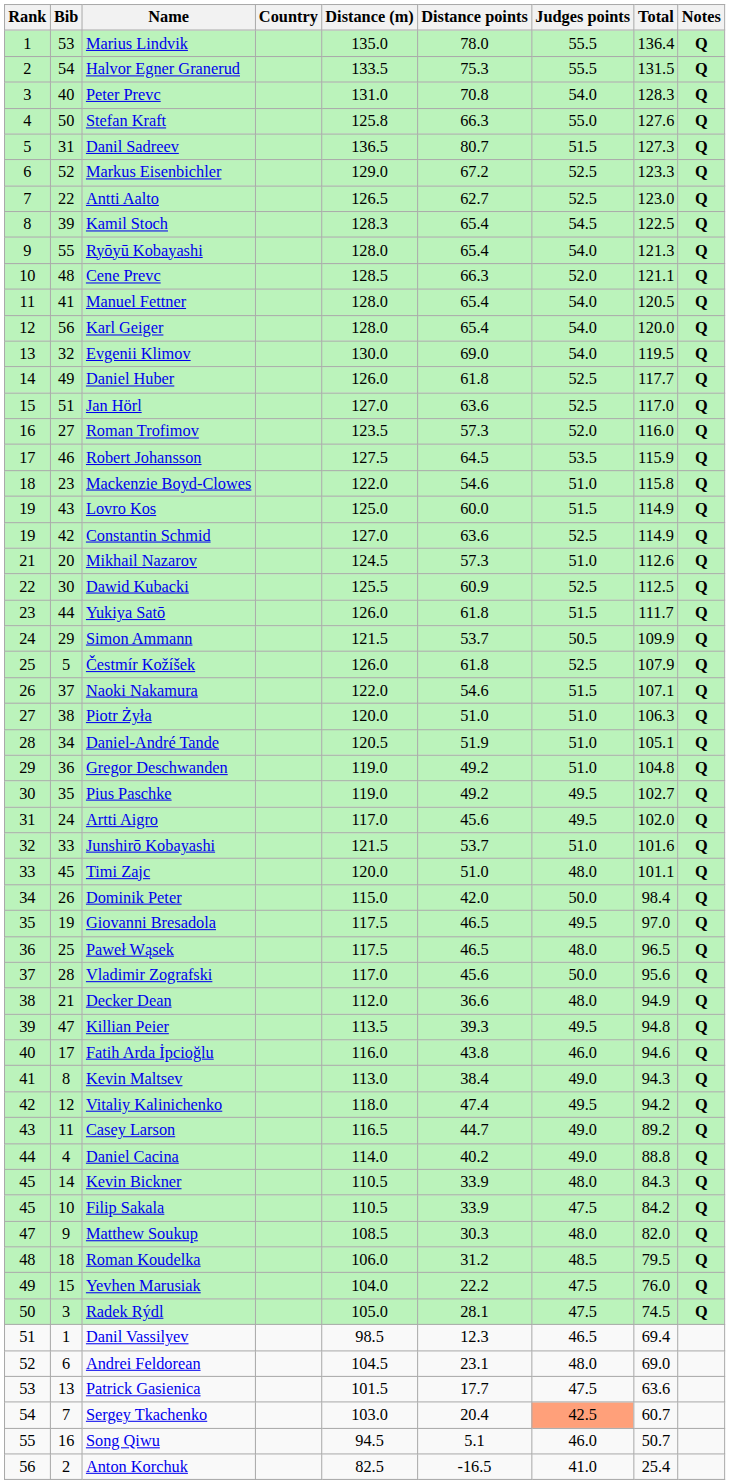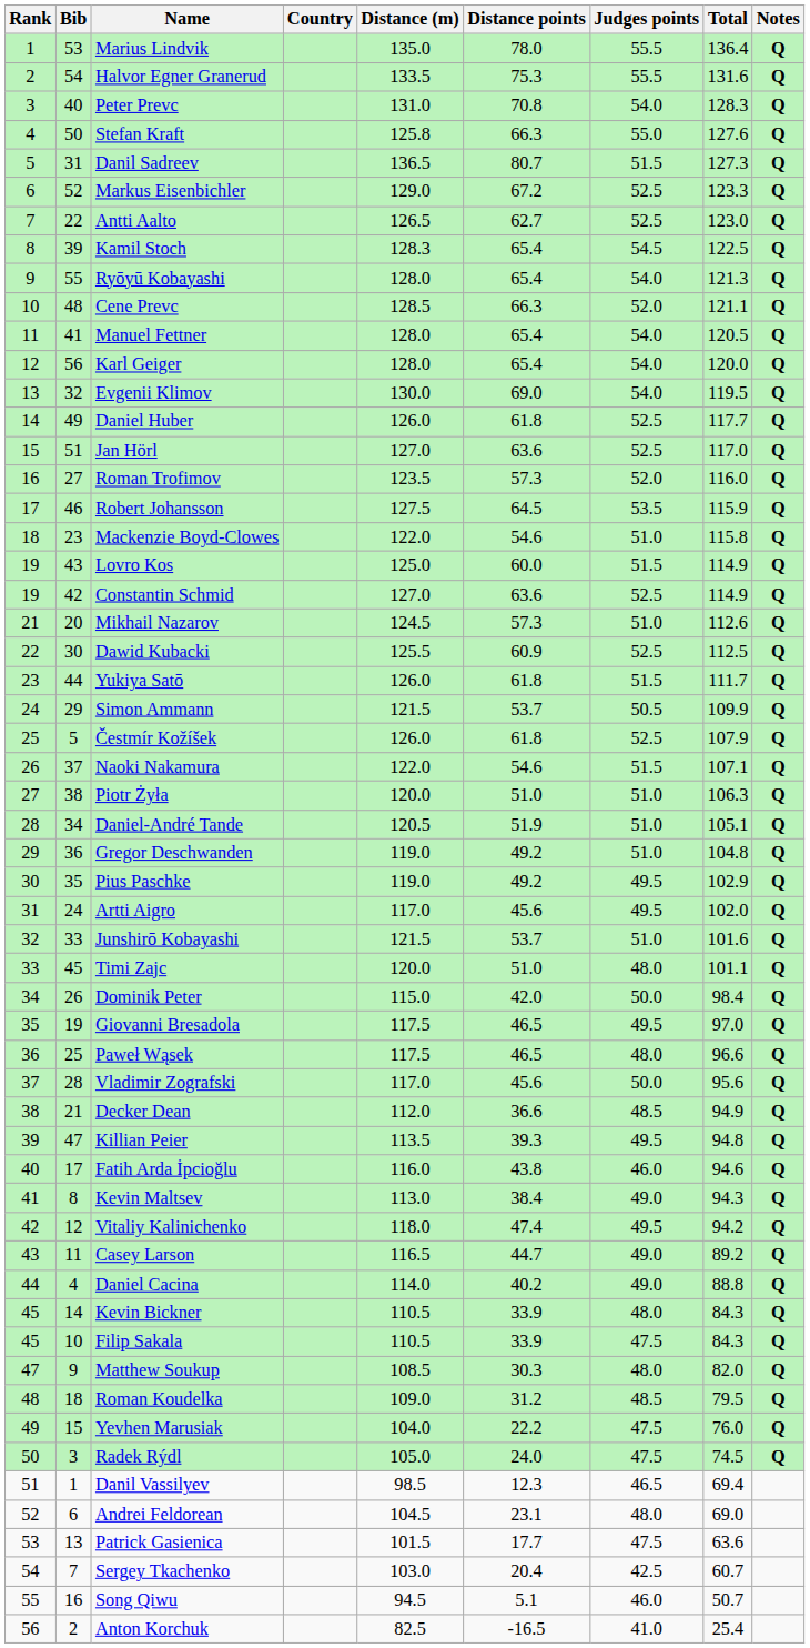 <table class="wikitable sortable" style="text-align:center">
 <tr>
 <th>Rank</th>
 <th>Bib</th>
 <th>Name</th>
 <th>Country</th>
 <th>Distance (m)</th>
 <th>Distance points</th>
 <th>Judges points</th>
 <th>Total</th>
 <th>Notes</th>
 </tr>
 <tr bgcolor=#bbf3bb>
 <td>1</td>
 <td>53</td>
 <td align=left><a href='#'>Marius Lindvik</a></td>
 <td align=left></td>
 <td>135.0</td>
 <td>78.0</td>
 <td>55.5</td>
 <td>136.4</td>
 <td><strong>Q</strong></td>
 </tr>
 <tr bgcolor=#bbf3bb>
 <td>2</td>
 <td>54</td>
 <td align=left><a href='#'>Halvor Egner Granerud</a></td>
 <td align=left></td>
 <td>133.5</td>
 <td>75.3</td>
 <td>55.5</td>
-<td>131.5</td>
+<td>131.6</td>
 <td><strong>Q</strong></td>
 </tr>
 <tr bgcolor=#bbf3bb>
 <td>3</td>
 <td>40</td>
 <td align=left><a href='#'>Peter Prevc</a></td>
 <td align=left></td>
 <td>131.0</td>
 <td>70.8</td>
 <td>54.0</td>
 <td>128.3</td>
 <td><strong>Q</strong></td>
 </tr>
 <tr bgcolor=#bbf3bb>
 <td>4</td>
 <td>50</td>
 <td align=left><a href='#'>Stefan Kraft</a></td>
 <td align=left></td>
 <td>125.8</td>
 <td>66.3</td>
 <td>55.0</td>
 <td>127.6</td>
 <td><strong>Q</strong></td>
 </tr>
 <tr bgcolor=#bbf3bb>
 <td>5</td>
 <td>31</td>
 <td align=left><a href='#'>Danil Sadreev</a></td>
 <td align=left></td>
 <td>136.5</td>
 <td>80.7</td>
 <td>51.5</td>
 <td>127.3</td>
 <td><strong>Q</strong></td>
 </tr>
 <tr bgcolor=#bbf3bb>
 <td>6</td>
 <td>52</td>
 <td align=left><a href='#'>Markus Eisenbichler</a></td>
 <td align=left></td>
 <td>129.0</td>
 <td>67.2</td>
 <td>52.5</td>
 <td>123.3</td>
 <td><strong>Q</strong></td>
 </tr>
 <tr bgcolor=#bbf3bb>
 <td>7</td>
 <td>22</td>
 <td align=left><a href='#'>Antti Aalto</a></td>
 <td align=left></td>
 <td>126.5</td>
 <td>62.7</td>
 <td>52.5</td>
 <td>123.0</td>
 <td><strong>Q</strong></td>
 </tr>
 <tr bgcolor=#bbf3bb>
 <td>8</td>
 <td>39</td>
 <td align=left><a href='#'>Kamil Stoch</a></td>
 <td align=left></td>
 <td>128.3</td>
 <td>65.4</td>
 <td>54.5</td>
 <td>122.5</td>
 <td><strong>Q</strong></td>
 </tr>
 <tr bgcolor=#bbf3bb>
 <td>9</td>
 <td>55</td>
 <td align=left><a href='#'>Ryōyū Kobayashi</a></td>
 <td align=left></td>
 <td>128.0</td>
 <td>65.4</td>
 <td>54.0</td>
 <td>121.3</td>
 <td><strong>Q</strong></td>
 </tr>
 <tr bgcolor=#bbf3bb>
 <td>10</td>
 <td>48</td>
 <td align=left><a href='#'>Cene Prevc</a></td>
 <td align=left></td>
 <td>128.5</td>
 <td>66.3</td>
 <td>52.0</td>
 <td>121.1</td>
 <td><strong>Q</strong></td>
 </tr>
 <tr bgcolor=#bbf3bb>
 <td>11</td>
 <td>41</td>
 <td align=left><a href='#'>Manuel Fettner</a></td>
 <td align=left></td>
 <td>128.0</td>
 <td>65.4</td>
 <td>54.0</td>
 <td>120.5</td>
 <td><strong>Q</strong></td>
 </tr>
 <tr bgcolor=#bbf3bb>
 <td>12</td>
 <td>56</td>
 <td align=left><a href='#'>Karl Geiger</a></td>
 <td align=left></td>
 <td>128.0</td>
 <td>65.4</td>
 <td>54.0</td>
 <td>120.0</td>
 <td><strong>Q</strong></td>
 </tr>
 <tr bgcolor=#bbf3bb>
 <td>13</td>
 <td>32</td>
 <td align=left><a href='#'>Evgenii Klimov</a></td>
 <td align=left></td>
 <td>130.0</td>
 <td>69.0</td>
 <td>54.0</td>
 <td>119.5</td>
 <td><strong>Q</strong></td>
 </tr>
 <tr bgcolor=#bbf3bb>
 <td>14</td>
 <td>49</td>
 <td align=left><a href='#'>Daniel Huber</a></td>
 <td align=left></td>
 <td>126.0</td>
 <td>61.8</td>
 <td>52.5</td>
 <td>117.7</td>
 <td><strong>Q</strong></td>
 </tr>
 <tr bgcolor=#bbf3bb>
 <td>15</td>
 <td>51</td>
 <td align=left><a href='#'>Jan Hörl</a></td>
 <td align=left></td>
 <td>127.0</td>
 <td>63.6</td>
 <td>52.5</td>
 <td>117.0</td>
 <td><strong>Q</strong></td>
 </tr>
 <tr bgcolor=#bbf3bb>
 <td>16</td>
 <td>27</td>
 <td align=left><a href='#'>Roman Trofimov</a></td>
 <td align=left></td>
 <td>123.5</td>
 <td>57.3</td>
 <td>52.0</td>
 <td>116.0</td>
 <td><strong>Q</strong></td>
 </tr>
 <tr bgcolor=#bbf3bb>
 <td>17</td>
 <td>46</td>
 <td align=left><a href='#'>Robert Johansson</a></td>
 <td align=left></td>
 <td>127.5</td>
 <td>64.5</td>
 <td>53.5</td>
 <td>115.9</td>
 <td><strong>Q</strong></td>
 </tr>
 <tr bgcolor=#bbf3bb>
 <td>18</td>
 <td>23</td>
 <td align=left><a href='#'>Mackenzie Boyd-Clowes</a></td>
 <td align=left></td>
 <td>122.0</td>
 <td>54.6</td>
 <td>51.0</td>
 <td>115.8</td>
 <td><strong>Q</strong></td>
 </tr>
 <tr bgcolor=#bbf3bb>
 <td>19</td>
 <td>43</td>
 <td align=left><a href='#'>Lovro Kos</a></td>
 <td align=left></td>
 <td>125.0</td>
 <td>60.0</td>
 <td>51.5</td>
 <td>114.9</td>
 <td><strong>Q</strong></td>
 </tr>
 <tr bgcolor=#bbf3bb>
 <td>19</td>
 <td>42</td>
 <td align=left><a href='#'>Constantin Schmid</a></td>
 <td align=left></td>
 <td>127.0</td>
 <td>63.6</td>
 <td>52.5</td>
 <td>114.9</td>
 <td><strong>Q</strong></td>
 </tr>
 <tr bgcolor=#bbf3bb>
 <td>21</td>
 <td>20</td>
 <td align=left><a href='#'>Mikhail Nazarov</a></td>
 <td align=left></td>
 <td>124.5</td>
 <td>57.3</td>
 <td>51.0</td>
 <td>112.6</td>
 <td><strong>Q</strong></td>
 </tr>
 <tr bgcolor=#bbf3bb>
 <td>22</td>
 <td>30</td>
 <td align=left><a href='#'>Dawid Kubacki</a></td>
 <td align=left></td>
 <td>125.5</td>
 <td>60.9</td>
 <td>52.5</td>
 <td>112.5</td>
 <td><strong>Q</strong></td>
 </tr>
 <tr bgcolor=#bbf3bb>
 <td>23</td>
 <td>44</td>
 <td align=left><a href='#'>Yukiya Satō</a></td>
 <td align=left></td>
 <td>126.0</td>
 <td>61.8</td>
 <td>51.5</td>
 <td>111.7</td>
 <td><strong>Q</strong></td>
 </tr>
 <tr bgcolor=#bbf3bb>
 <td>24</td>
 <td>29</td>
 <td align=left><a href='#'>Simon Ammann</a></td>
 <td align=left></td>
 <td>121.5</td>
 <td>53.7</td>
 <td>50.5</td>
 <td>109.9</td>
 <td><strong>Q</strong></td>
 </tr>
 <tr bgcolor=#bbf3bb>
 <td>25</td>
 <td>5</td>
 <td align=left><a href='#'>Čestmír Kožíšek</a></td>
 <td align=left></td>
 <td>126.0</td>
 <td>61.8</td>
 <td>52.5</td>
 <td>107.9</td>
 <td><strong>Q</strong></td>
 </tr>
 <tr bgcolor=#bbf3bb>
 <td>26</td>
 <td>37</td>
 <td align=left><a href='#'>Naoki Nakamura</a></td>
 <td align=left></td>
 <td>122.0</td>
 <td>54.6</td>
 <td>51.5</td>
 <td>107.1</td>
 <td><strong>Q</strong></td>
 </tr>
 <tr bgcolor=#bbf3bb>
 <td>27</td>
 <td>38</td>
 <td align=left><a href='#'>Piotr Żyła</a></td>
 <td align=left></td>
 <td>120.0</td>
 <td>51.0</td>
 <td>51.0</td>
 <td>106.3</td>
 <td><strong>Q</strong></td>
 </tr>
 <tr bgcolor=#bbf3bb>
 <td>28</td>
 <td>34</td>
 <td align=left><a href='#'>Daniel-André Tande</a></td>
 <td align=left></td>
 <td>120.5</td>
 <td>51.9</td>
 <td>51.0</td>
 <td>105.1</td>
 <td><strong>Q</strong></td>
 </tr>
 <tr bgcolor=#bbf3bb>
 <td>29</td>
 <td>36</td>
 <td align=left><a href='#'>Gregor Deschwanden</a></td>
 <td align=left></td>
 <td>119.0</td>
 <td>49.2</td>
 <td>51.0</td>
 <td>104.8</td>
 <td><strong>Q</strong></td>
 </tr>
 <tr bgcolor=#bbf3bb>
 <td>30</td>
 <td>35</td>
 <td align=left><a href='#'>Pius Paschke</a></td>
 <td align=left></td>
 <td>119.0</td>
 <td>49.2</td>
 <td>49.5</td>
-<td>102.7</td>
+<td>102.9</td>
 <td><strong>Q</strong></td>
 </tr>
 <tr bgcolor=#bbf3bb>
 <td>31</td>
 <td>24</td>
 <td align=left><a href='#'>Artti Aigro</a></td>
 <td align=left></td>
 <td>117.0</td>
 <td>45.6</td>
 <td>49.5</td>
 <td>102.0</td>
 <td><strong>Q</strong></td>
 </tr>
 <tr bgcolor=#bbf3bb>
 <td>32</td>
 <td>33</td>
 <td align=left><a href='#'>Junshirō Kobayashi</a></td>
 <td align=left></td>
 <td>121.5</td>
 <td>53.7</td>
 <td>51.0</td>
 <td>101.6</td>
 <td><strong>Q</strong></td>
 </tr>
 <tr bgcolor=#bbf3bb>
 <td>33</td>
 <td>45</td>
 <td align=left><a href='#'>Timi Zajc</a></td>
 <td align=left></td>
 <td>120.0</td>
 <td>51.0</td>
 <td>48.0</td>
 <td>101.1</td>
 <td><strong>Q</strong></td>
 </tr>
 <tr bgcolor=#bbf3bb>
 <td>34</td>
 <td>26</td>
 <td align=left><a href='#'>Dominik Peter</a></td>
 <td align=left></td>
 <td>115.0</td>
 <td>42.0</td>
 <td>50.0</td>
 <td>98.4</td>
 <td><strong>Q</strong></td>
 </tr>
 <tr bgcolor=#bbf3bb>
 <td>35</td>
 <td>19</td>
 <td align=left><a href='#'>Giovanni Bresadola</a></td>
 <td align=left></td>
 <td>117.5</td>
 <td>46.5</td>
 <td>49.5</td>
 <td>97.0</td>
 <td><strong>Q</strong></td>
 </tr>
 <tr bgcolor=#bbf3bb>
 <td>36</td>
 <td>25</td>
 <td align=left><a href='#'>Paweł Wąsek</a></td>
 <td align=left></td>
 <td>117.5</td>
 <td>46.5</td>
 <td>48.0</td>
-<td>96.5</td>
+<td>96.6</td>
 <td><strong>Q</strong></td>
 </tr>
 <tr bgcolor=#bbf3bb>
 <td>37</td>
 <td>28</td>
 <td align=left><a href='#'>Vladimir Zografski</a></td>
 <td align=left></td>
 <td>117.0</td>
 <td>45.6</td>
 <td>50.0</td>
 <td>95.6</td>
 <td><strong>Q</strong></td>
 </tr>
 <tr bgcolor=#bbf3bb>
 <td>38</td>
 <td>21</td>
 <td align=left><a href='#'>Decker Dean</a></td>
 <td align=left></td>
 <td>112.0</td>
 <td>36.6</td>
-<td>48.0</td>
+<td>48.5</td>
 <td>94.9</td>
 <td><strong>Q</strong></td>
 </tr>
 <tr bgcolor=#bbf3bb>
 <td>39</td>
 <td>47</td>
 <td align=left><a href='#'>Killian Peier</a></td>
 <td align=left></td>
 <td>113.5</td>
 <td>39.3</td>
 <td>49.5</td>
 <td>94.8</td>
 <td><strong>Q</strong></td>
 </tr>
 <tr bgcolor=#bbf3bb>
 <td>40</td>
 <td>17</td>
 <td align=left><a href='#'>Fatih Arda İpcioğlu</a></td>
 <td align=left></td>
 <td>116.0</td>
 <td>43.8</td>
 <td>46.0</td>
 <td>94.6</td>
 <td><strong>Q</strong></td>
 </tr>
 <tr bgcolor=#bbf3bb>
 <td>41</td>
 <td>8</td>
 <td align=left><a href='#'>Kevin Maltsev</a></td>
 <td align=left></td>
 <td>113.0</td>
 <td>38.4</td>
 <td>49.0</td>
 <td>94.3</td>
 <td><strong>Q</strong></td>
 </tr>
 <tr bgcolor=#bbf3bb>
 <td>42</td>
 <td>12</td>
 <td align=left><a href='#'>Vitaliy Kalinichenko</a></td>
 <td align=left></td>
 <td>118.0</td>
 <td>47.4</td>
 <td>49.5</td>
 <td>94.2</td>
 <td><strong>Q</strong></td>
 </tr>
 <tr bgcolor=#bbf3bb>
 <td>43</td>
 <td>11</td>
 <td align=left><a href='#'>Casey Larson</a></td>
 <td align=left></td>
 <td>116.5</td>
 <td>44.7</td>
 <td>49.0</td>
 <td>89.2</td>
 <td><strong>Q</strong></td>
 </tr>
 <tr bgcolor=#bbf3bb>
 <td>44</td>
 <td>4</td>
 <td align=left><a href='#'>Daniel Cacina</a></td>
 <td align=left></td>
 <td>114.0</td>
 <td>40.2</td>
 <td>49.0</td>
 <td>88.8</td>
 <td><strong>Q</strong></td>
 </tr>
 <tr bgcolor=#bbf3bb>
 <td>45</td>
 <td>14</td>
 <td align=left><a href='#'>Kevin Bickner</a></td>
 <td align=left></td>
 <td>110.5</td>
 <td>33.9</td>
 <td>48.0</td>
 <td>84.3</td>
 <td><strong>Q</strong></td>
 </tr>
 <tr bgcolor=#bbf3bb>
 <td>45</td>
 <td>10</td>
 <td align=left><a href='#'>Filip Sakala</a></td>
 <td align=left></td>
 <td>110.5</td>
 <td>33.9</td>
 <td>47.5</td>
-<td>84.2</td>
+<td>84.3</td>
 <td><strong>Q</strong></td>
 </tr>
 <tr bgcolor=#bbf3bb>
 <td>47</td>
 <td>9</td>
 <td align=left><a href='#'>Matthew Soukup</a></td>
 <td align=left></td>
 <td>108.5</td>
 <td>30.3</td>
 <td>48.0</td>
 <td>82.0</td>
 <td><strong>Q</strong></td>
 </tr>
 <tr bgcolor=#bbf3bb>
 <td>48</td>
 <td>18</td>
 <td align=left><a href='#'>Roman Koudelka</a></td>
 <td align=left></td>
-<td>106.0</td>
+<td>109.0</td>
 <td>31.2</td>
 <td>48.5</td>
 <td>79.5</td>
 <td><strong>Q</strong></td>
 </tr>
 <tr bgcolor=#bbf3bb>
 <td>49</td>
 <td>15</td>
 <td align=left><a href='#'>Yevhen Marusiak</a></td>
 <td align=left></td>
 <td>104.0</td>
 <td>22.2</td>
 <td>47.5</td>
 <td>76.0</td>
 <td><strong>Q</strong></td>
 </tr>
 <tr bgcolor=#bbf3bb>
 <td>50</td>
 <td>3</td>
 <td align=left><a href='#'>Radek Rýdl</a></td>
 <td align=left></td>
 <td>105.0</td>
-<td>28.1</td>
+<td>24.0</td>
 <td>47.5</td>
 <td>74.5</td>
 <td><strong>Q</strong></td>
 </tr>
 <tr>
 <td>51</td>
 <td>1</td>
 <td align=left><a href='#'>Danil Vassilyev</a></td>
 <td align=left></td>
 <td>98.5</td>
 <td>12.3</td>
 <td>46.5</td>
 <td>69.4</td>
 <td></td>
 </tr>
 <tr>
 <td>52</td>
 <td>6</td>
 <td align=left><a href='#'>Andrei Feldorean</a></td>
 <td align=left></td>
 <td>104.5</td>
 <td>23.1</td>
 <td>48.0</td>
 <td>69.0</td>
 <td></td>
 </tr>
 <tr>
 <td>53</td>
 <td>13</td>
 <td align=left><a href='#'>Patrick Gasienica</a></td>
 <td align=left></td>
 <td>101.5</td>
 <td>17.7</td>
 <td>47.5</td>
 <td>63.6</td>
 <td></td>
 </tr>
 <tr>
 <td>54</td>
 <td>7</td>
 <td align=left><a href='#'>Sergey Tkachenko</a></td>
 <td align=left></td>
 <td>103.0</td>
 <td>20.4</td>
-<td style="background: lightsalmon;">42.5</td>
+<td>42.5</td>
 <td>60.7</td>
 <td></td>
 </tr>
 <tr>
 <td>55</td>
 <td>16</td>
 <td align=left><a href='#'>Song Qiwu</a></td>
 <td align=left></td>
 <td>94.5</td>
 <td>5.1</td>
 <td>46.0</td>
 <td>50.7</td>
 <td></td>
 </tr>
 <tr>
 <td>56</td>
 <td>2</td>
 <td align=left><a href='#'>Anton Korchuk</a></td>
 <td align=left></td>
 <td>82.5</td>
 <td>-16.5</td>
 <td>41.0</td>
 <td>25.4</td>
 <td></td>
 </tr>
 </table>
